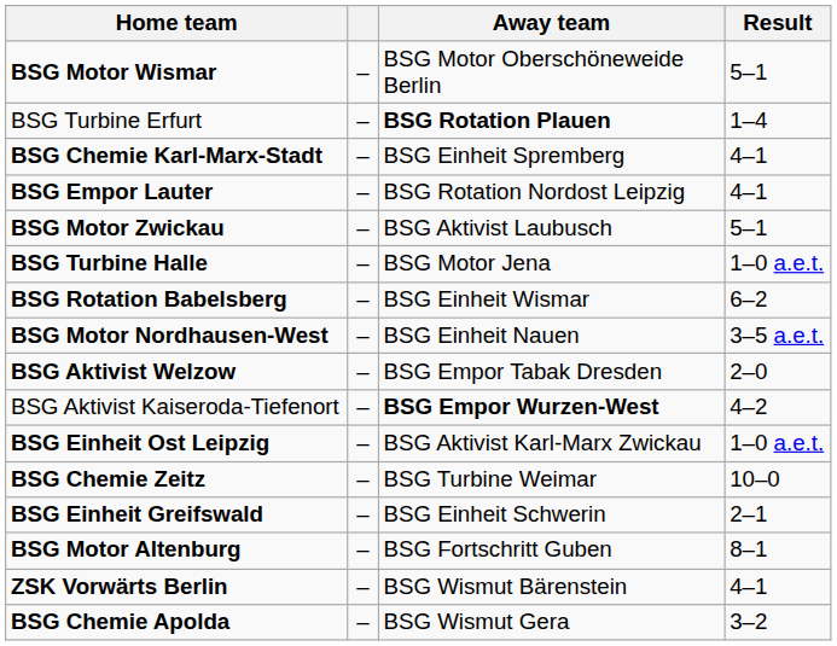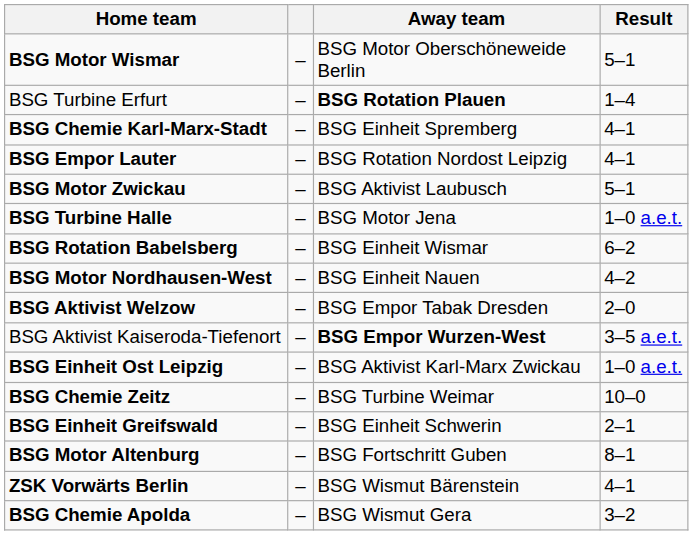 <table class="wikitable" style="width:585px;" border="1">
 <tr>
 <th style="width:250px;" align="left">Home team</th>
 <th style="width:15px;"></th>
 <th style="width:250px;" align="left">Away team</th>
 <th style="width:70px;" align="center;">Result</th>
 </tr>
 <tr>
 <td><strong>BSG Motor Wismar</strong></td>
 <td align="center">–</td>
 <td>BSG Motor Oberschöneweide Berlin</td>
 <td>5–1</td>
 </tr>
 <tr>
 <td>BSG Turbine Erfurt</td>
 <td align="center">–</td>
 <td><strong>BSG Rotation Plauen</strong></td>
 <td>1–4</td>
 </tr>
 <tr>
 <td><strong>BSG Chemie Karl-Marx-Stadt</strong></td>
 <td align="center">–</td>
 <td>BSG Einheit Spremberg</td>
 <td>4–1</td>
 </tr>
 <tr>
 <td><strong>BSG Empor Lauter</strong></td>
 <td align="center">–</td>
 <td>BSG Rotation Nordost Leipzig</td>
 <td>4–1</td>
 </tr>
 <tr>
 <td><strong>BSG Motor Zwickau</strong></td>
 <td align="center">–</td>
 <td>BSG Aktivist Laubusch</td>
 <td>5–1</td>
 </tr>
 <tr>
 <td><strong>BSG Turbine Halle</strong></td>
 <td align="center">–</td>
 <td>BSG Motor Jena</td>
 <td>1–0 <a href='#'>a.e.t.</a></td>
 </tr>
 <tr>
 <td><strong>BSG Rotation Babelsberg</strong></td>
 <td align="center">–</td>
 <td>BSG Einheit Wismar</td>
 <td>6–2</td>
 </tr>
 <tr>
 <td><strong>BSG Motor Nordhausen-West</strong></td>
 <td align="center">–</td>
 <td>BSG Einheit Nauen</td>
-<td>3–5 <a href='#'>a.e.t.</a></td>
+<td>4–2</td>
 </tr>
 <tr>
 <td><strong>BSG Aktivist Welzow</strong></td>
 <td align="center">–</td>
 <td>BSG Empor Tabak Dresden</td>
 <td>2–0</td>
 </tr>
 <tr>
 <td>BSG Aktivist Kaiseroda-Tiefenort</td>
 <td align="center">–</td>
 <td><strong>BSG Empor Wurzen-West</strong></td>
-<td>4–2</td>
+<td>3–5 <a href='#'>a.e.t.</a></td>
 </tr>
 <tr>
 <td><strong>BSG Einheit Ost Leipzig</strong></td>
 <td align="center">–</td>
 <td>BSG Aktivist Karl-Marx Zwickau</td>
 <td>1–0 <a href='#'>a.e.t.</a></td>
 </tr>
 <tr>
 <td><strong>BSG Chemie Zeitz</strong></td>
 <td align="center">–</td>
 <td>BSG Turbine Weimar</td>
 <td>10–0</td>
 </tr>
 <tr>
 <td><strong>BSG Einheit Greifswald</strong></td>
 <td align="center">–</td>
 <td>BSG Einheit Schwerin</td>
 <td>2–1</td>
 </tr>
 <tr>
 <td><strong>BSG Motor Altenburg</strong></td>
 <td align="center">–</td>
 <td>BSG Fortschritt Guben</td>
 <td>8–1</td>
 </tr>
 <tr>
 <td><strong>ZSK Vorwärts Berlin</strong></td>
 <td align="center">–</td>
 <td>BSG Wismut Bärenstein</td>
 <td>4–1</td>
 </tr>
 <tr>
 <td><strong>BSG Chemie Apolda</strong></td>
 <td align="center">–</td>
 <td>BSG Wismut Gera</td>
 <td>3–2</td>
 </tr>
 </table>
